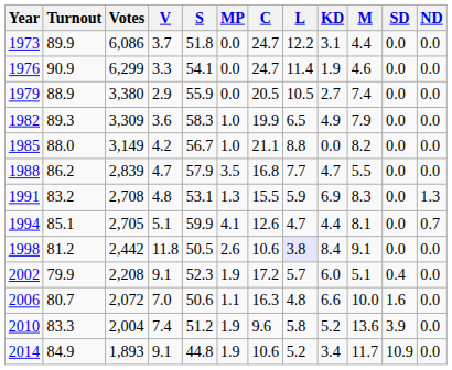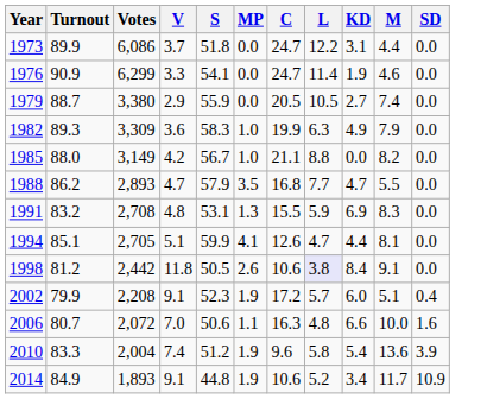 <table class="wikitable sortable" style="font-size: 95%;">
 <tr>
 <th>Year</th>
 <th>Turnout</th>
 <th>Votes</th>
 <th><a href='#'>V</a></th>
 <th><a href='#'>S</a></th>
 <th><a href='#'>MP</a></th>
 <th><a href='#'>C</a></th>
 <th><a href='#'>L</a></th>
 <th><a href='#'>KD</a></th>
 <th><a href='#'>M</a></th>
 <th><a href='#'>SD</a></th>
-<th><a href='#'>ND</a></th>
 </tr>
 <tr>
 <td><a href='#'>1973</a></td>
 <td>89.9</td>
 <td>6,086</td>
 <td>3.7</td>
 <td>51.8</td>
 <td>0.0</td>
 <td>24.7</td>
 <td>12.2</td>
 <td>3.1</td>
 <td>4.4</td>
-<td>0.0</td>
 <td>0.0</td>
 </tr>
 <tr>
 <td><a href='#'>1976</a></td>
 <td>90.9</td>
 <td>6,299</td>
 <td>3.3</td>
 <td>54.1</td>
 <td>0.0</td>
 <td>24.7</td>
 <td>11.4</td>
 <td>1.9</td>
 <td>4.6</td>
 <td>0.0</td>
-<td>0.0</td>
 </tr>
 <tr>
 <td><a href='#'>1979</a></td>
-<td>88.9</td>
+<td>88.7</td>
 <td>3,380</td>
 <td>2.9</td>
 <td>55.9</td>
 <td>0.0</td>
 <td>20.5</td>
 <td>10.5</td>
 <td>2.7</td>
 <td>7.4</td>
-<td>0.0</td>
 <td>0.0</td>
 </tr>
 <tr>
 <td><a href='#'>1982</a></td>
 <td>89.3</td>
 <td>3,309</td>
 <td>3.6</td>
 <td>58.3</td>
 <td>1.0</td>
 <td>19.9</td>
-<td>6.5</td>
+<td>6.3</td>
 <td>4.9</td>
 <td>7.9</td>
-<td>0.0</td>
 <td>0.0</td>
 </tr>
 <tr>
 <td><a href='#'>1985</a></td>
 <td>88.0</td>
 <td>3,149</td>
 <td>4.2</td>
 <td>56.7</td>
 <td>1.0</td>
 <td>21.1</td>
 <td>8.8</td>
 <td>0.0</td>
 <td>8.2</td>
 <td>0.0</td>
-<td>0.0</td>
 </tr>
 <tr>
 <td><a href='#'>1988</a></td>
 <td>86.2</td>
-<td>2,839</td>
+<td>2,893</td>
 <td>4.7</td>
 <td>57.9</td>
 <td>3.5</td>
 <td>16.8</td>
 <td>7.7</td>
 <td>4.7</td>
 <td>5.5</td>
-<td>0.0</td>
 <td>0.0</td>
 </tr>
 <tr>
 <td><a href='#'>1991</a></td>
 <td>83.2</td>
 <td>2,708</td>
 <td>4.8</td>
 <td>53.1</td>
 <td>1.3</td>
 <td>15.5</td>
 <td>5.9</td>
 <td>6.9</td>
 <td>8.3</td>
 <td>0.0</td>
-<td>1.3</td>
 </tr>
 <tr>
 <td><a href='#'>1994</a></td>
 <td>85.1</td>
 <td>2,705</td>
 <td>5.1</td>
 <td>59.9</td>
 <td>4.1</td>
 <td>12.6</td>
 <td>4.7</td>
 <td>4.4</td>
 <td>8.1</td>
 <td>0.0</td>
-<td>0.7</td>
 </tr>
 <tr>
 <td><a href='#'>1998</a></td>
 <td>81.2</td>
 <td>2,442</td>
 <td>11.8</td>
 <td>50.5</td>
 <td>2.6</td>
 <td>10.6</td>
 <td style="background: lavender;">3.8</td>
 <td>8.4</td>
 <td>9.1</td>
-<td>0.0</td>
 <td>0.0</td>
 </tr>
 <tr>
 <td><a href='#'>2002</a></td>
 <td>79.9</td>
 <td>2,208</td>
 <td>9.1</td>
 <td>52.3</td>
 <td>1.9</td>
 <td>17.2</td>
 <td>5.7</td>
 <td>6.0</td>
 <td>5.1</td>
 <td>0.4</td>
-<td>0.0</td>
 </tr>
 <tr>
 <td><a href='#'>2006</a></td>
 <td>80.7</td>
 <td>2,072</td>
 <td>7.0</td>
 <td>50.6</td>
 <td>1.1</td>
 <td>16.3</td>
 <td>4.8</td>
 <td>6.6</td>
 <td>10.0</td>
 <td>1.6</td>
-<td>0.0</td>
 </tr>
 <tr>
 <td><a href='#'>2010</a></td>
 <td>83.3</td>
 <td>2,004</td>
 <td>7.4</td>
 <td>51.2</td>
 <td>1.9</td>
 <td>9.6</td>
 <td>5.8</td>
-<td>5.2</td>
+<td>5.4</td>
 <td>13.6</td>
 <td>3.9</td>
-<td>0.0</td>
 </tr>
 <tr>
 <td><a href='#'>2014</a></td>
 <td>84.9</td>
 <td>1,893</td>
 <td>9.1</td>
 <td>44.8</td>
 <td>1.9</td>
 <td>10.6</td>
 <td>5.2</td>
 <td>3.4</td>
 <td>11.7</td>
 <td>10.9</td>
-<td>0.0</td>
 </tr>
 </table>
